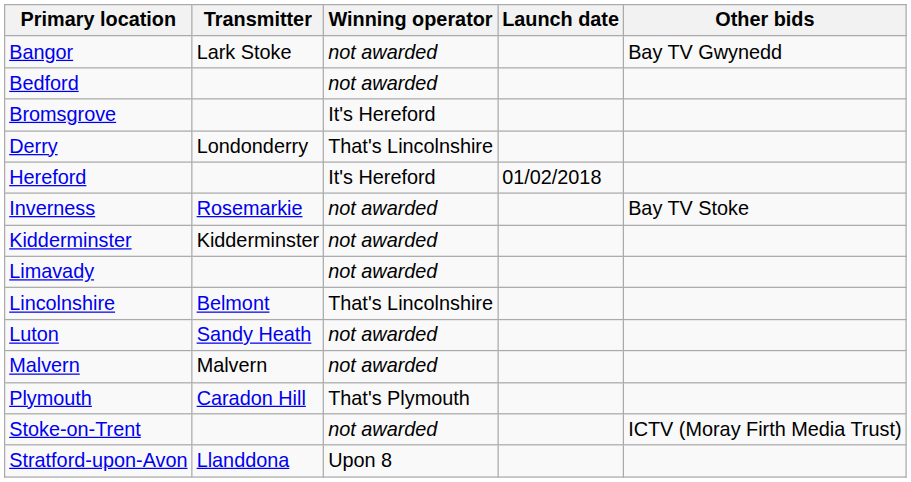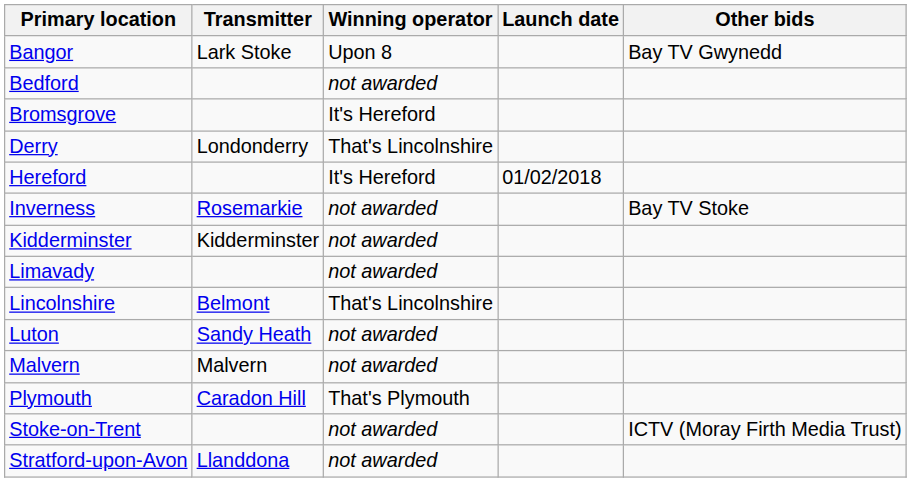 <table class="wikitable sortable">
 <tr>
 <th>Primary location</th>
 <th>Transmitter</th>
 <th>Winning operator</th>
 <th>Launch date</th>
 <th class="unsortable">Other bids</th>
 </tr>
 <tr>
 <td><a href='#'>Bangor</a></td>
 <td>Lark Stoke</td>
-<td><em>not awarded</em></td>
+<td>Upon 8</td>
 <td></td>
 <td>Bay TV Gwynedd</td>
 </tr>
 <tr>
 <td><a href='#'>Bedford</a></td>
 <td></td>
 <td><em>not awarded</em></td>
 <td></td>
 <td></td>
 </tr>
 <tr>
 <td><a href='#'>Bromsgrove</a></td>
 <td></td>
 <td>It's Hereford</td>
 <td></td>
 <td></td>
 </tr>
 <tr>
 <td><a href='#'>Derry</a></td>
 <td>Londonderry</td>
 <td>That's Lincolnshire</td>
 <td></td>
 <td></td>
 </tr>
 <tr>
 <td><a href='#'>Hereford</a></td>
 <td></td>
 <td>It's Hereford</td>
 <td>01/02/2018</td>
 <td></td>
 </tr>
 <tr>
 <td><a href='#'>Inverness</a></td>
 <td><a href='#'>Rosemarkie</a></td>
 <td><em>not awarded</em></td>
 <td></td>
 <td>Bay TV Stoke</td>
 </tr>
 <tr>
 <td><a href='#'>Kidderminster</a></td>
 <td>Kidderminster</td>
 <td><em>not awarded</em></td>
 <td></td>
 <td></td>
 </tr>
 <tr>
 <td><a href='#'>Limavady</a></td>
 <td></td>
 <td><em>not awarded</em></td>
 <td></td>
 <td></td>
 </tr>
 <tr>
 <td><a href='#'>Lincolnshire</a></td>
 <td><a href='#'>Belmont</a></td>
 <td>That's Lincolnshire</td>
 <td></td>
 <td></td>
 </tr>
 <tr>
 <td><a href='#'>Luton</a></td>
 <td><a href='#'>Sandy Heath</a></td>
 <td><em>not awarded</em></td>
 <td></td>
 <td></td>
 </tr>
 <tr>
 <td><a href='#'>Malvern</a></td>
 <td>Malvern</td>
 <td><em>not awarded</em></td>
 <td></td>
 <td></td>
 </tr>
 <tr>
 <td><a href='#'>Plymouth</a></td>
 <td><a href='#'>Caradon Hill</a></td>
 <td>That's Plymouth</td>
 <td></td>
 <td></td>
 </tr>
 <tr>
 <td><a href='#'>Stoke-on-Trent</a></td>
 <td></td>
 <td><em>not awarded</em></td>
 <td></td>
 <td>ICTV (Moray Firth Media Trust)</td>
 </tr>
 <tr>
 <td><a href='#'>Stratford-upon-Avon</a></td>
 <td><a href='#'>Llanddona</a></td>
-<td>Upon 8</td>
+<td><em>not awarded</em></td>
 <td></td>
 <td></td>
 </tr>
 </table>
